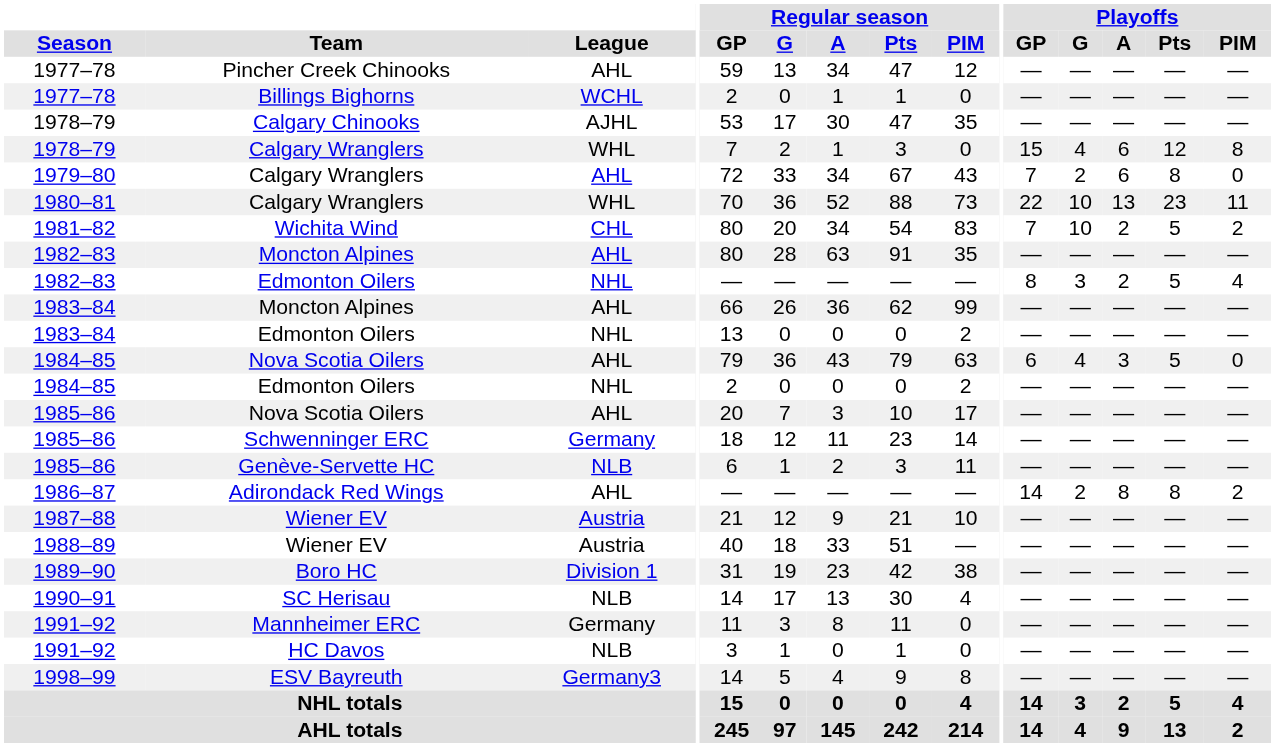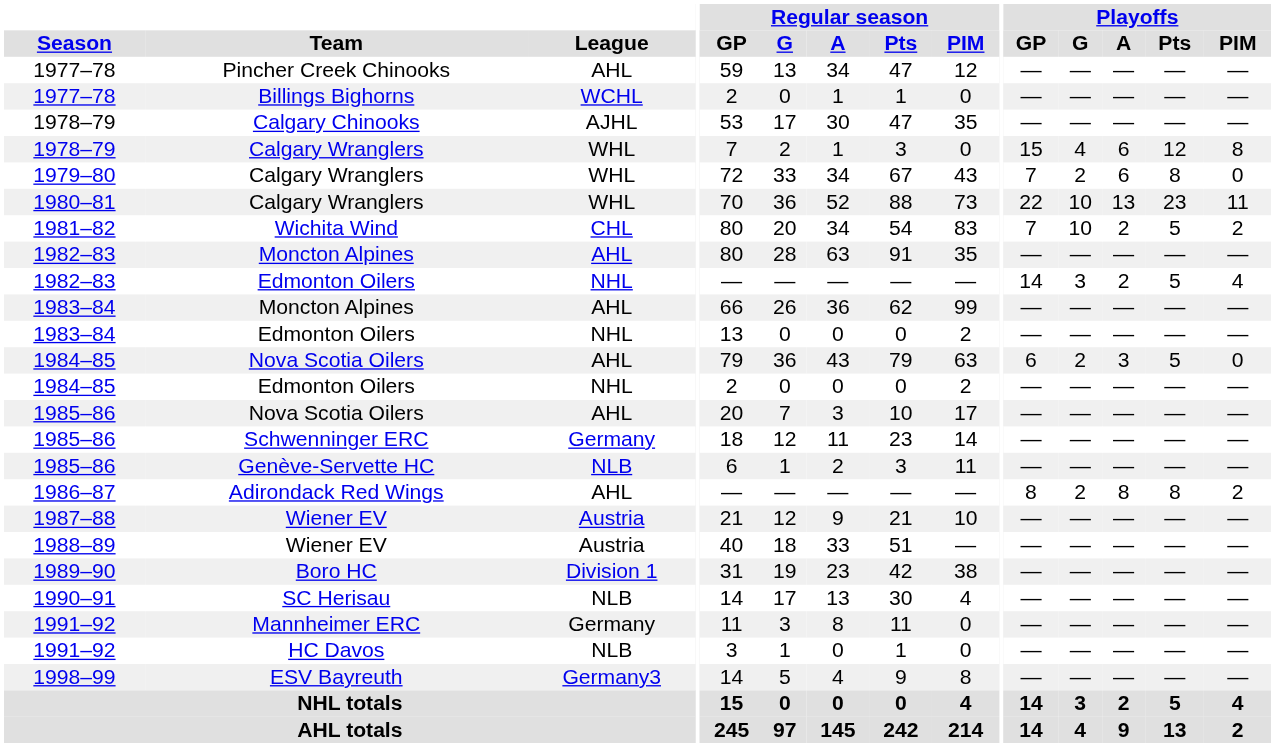 <table border="0" cellpadding="1" cellspacing="0" style="text-align:center; width:60em">
 <tr bgcolor="#e0e0e0">
 <th colspan="3" bgcolor="#ffffff"></th>
 <th rowspan="99" bgcolor="#ffffff"></th>
 <th colspan="5"><a href='#'>Regular season</a></th>
 <th rowspan="99" bgcolor="#ffffff"></th>
 <th colspan="5"><a href='#'>Playoffs</a></th>
 </tr>
 <tr bgcolor="#e0e0e0">
 <th><a href='#'>Season</a></th>
 <th>Team</th>
 <th>League</th>
 <th>GP</th>
 <th><a href='#'>G</a></th>
 <th><a href='#'>A</a></th>
 <th><a href='#'>Pts</a></th>
 <th><a href='#'>PIM</a></th>
 <th>GP</th>
 <th>G</th>
 <th>A</th>
 <th>Pts</th>
 <th>PIM</th>
 </tr>
 <tr>
 <td>1977–78</td>
 <td>Pincher Creek Chinooks</td>
 <td>AHL</td>
 <td>59</td>
 <td>13</td>
 <td>34</td>
 <td>47</td>
 <td>12</td>
 <td>—</td>
 <td>—</td>
 <td>—</td>
 <td>—</td>
 <td>—</td>
 </tr>
 <tr bgcolor="#f0f0f0">
 <td><a href='#'>1977–78</a></td>
 <td><a href='#'>Billings Bighorns</a></td>
 <td><a href='#'>WCHL</a></td>
 <td>2</td>
 <td>0</td>
 <td>1</td>
 <td>1</td>
 <td>0</td>
 <td>—</td>
 <td>—</td>
 <td>—</td>
 <td>—</td>
 <td>—</td>
 </tr>
 <tr>
 <td>1978–79</td>
 <td><a href='#'>Calgary Chinooks</a></td>
 <td>AJHL</td>
 <td>53</td>
 <td>17</td>
 <td>30</td>
 <td>47</td>
 <td>35</td>
 <td>—</td>
 <td>—</td>
 <td>—</td>
 <td>—</td>
 <td>—</td>
 </tr>
 <tr bgcolor="#f0f0f0">
 <td><a href='#'>1978–79</a></td>
 <td><a href='#'>Calgary Wranglers</a></td>
 <td>WHL</td>
 <td>7</td>
 <td>2</td>
 <td>1</td>
 <td>3</td>
 <td>0</td>
 <td>15</td>
 <td>4</td>
 <td>6</td>
 <td>12</td>
 <td>8</td>
 </tr>
 <tr>
 <td><a href='#'>1979–80</a></td>
 <td>Calgary Wranglers</td>
-<td><a href='#'>AHL</a></td>
+<td>WHL</td>
 <td>72</td>
 <td>33</td>
 <td>34</td>
 <td>67</td>
 <td>43</td>
 <td>7</td>
 <td>2</td>
 <td>6</td>
 <td>8</td>
 <td>0</td>
 </tr>
 <tr bgcolor="#f0f0f0">
 <td><a href='#'>1980–81</a></td>
 <td>Calgary Wranglers</td>
 <td>WHL</td>
 <td>70</td>
 <td>36</td>
 <td>52</td>
 <td>88</td>
 <td>73</td>
 <td>22</td>
 <td>10</td>
 <td>13</td>
 <td>23</td>
 <td>11</td>
 </tr>
 <tr>
 <td><a href='#'>1981–82</a></td>
 <td><a href='#'>Wichita Wind</a></td>
 <td><a href='#'>CHL</a></td>
 <td>80</td>
 <td>20</td>
 <td>34</td>
 <td>54</td>
 <td>83</td>
 <td>7</td>
 <td>10</td>
 <td>2</td>
 <td>5</td>
 <td>2</td>
 </tr>
 <tr bgcolor="#f0f0f0">
 <td><a href='#'>1982–83</a></td>
 <td><a href='#'>Moncton Alpines</a></td>
 <td><a href='#'>AHL</a></td>
 <td>80</td>
 <td>28</td>
 <td>63</td>
 <td>91</td>
 <td>35</td>
 <td>—</td>
 <td>—</td>
 <td>—</td>
 <td>—</td>
 <td>—</td>
 </tr>
 <tr>
 <td><a href='#'>1982–83</a></td>
 <td><a href='#'>Edmonton Oilers</a></td>
 <td><a href='#'>NHL</a></td>
 <td>—</td>
 <td>—</td>
 <td>—</td>
 <td>—</td>
 <td>—</td>
-<td>8</td>
+<td>14</td>
 <td>3</td>
 <td>2</td>
 <td>5</td>
 <td>4</td>
 </tr>
 <tr bgcolor="#f0f0f0">
 <td><a href='#'>1983–84</a></td>
 <td>Moncton Alpines</td>
 <td>AHL</td>
 <td>66</td>
 <td>26</td>
 <td>36</td>
 <td>62</td>
 <td>99</td>
 <td>—</td>
 <td>—</td>
 <td>—</td>
 <td>—</td>
 <td>—</td>
 </tr>
 <tr>
 <td><a href='#'>1983–84</a></td>
 <td>Edmonton Oilers</td>
 <td>NHL</td>
 <td>13</td>
 <td>0</td>
 <td>0</td>
 <td>0</td>
 <td>2</td>
 <td>—</td>
 <td>—</td>
 <td>—</td>
 <td>—</td>
 <td>—</td>
 </tr>
 <tr bgcolor="#f0f0f0">
 <td><a href='#'>1984–85</a></td>
 <td><a href='#'>Nova Scotia Oilers</a></td>
 <td>AHL</td>
 <td>79</td>
 <td>36</td>
 <td>43</td>
 <td>79</td>
 <td>63</td>
 <td>6</td>
-<td>4</td>
+<td>2</td>
 <td>3</td>
 <td>5</td>
 <td>0</td>
 </tr>
 <tr>
 <td><a href='#'>1984–85</a></td>
 <td>Edmonton Oilers</td>
 <td>NHL</td>
 <td>2</td>
 <td>0</td>
 <td>0</td>
 <td>0</td>
 <td>2</td>
 <td>—</td>
 <td>—</td>
 <td>—</td>
 <td>—</td>
 <td>—</td>
 </tr>
 <tr bgcolor="#f0f0f0">
 <td><a href='#'>1985–86</a></td>
 <td>Nova Scotia Oilers</td>
 <td>AHL</td>
 <td>20</td>
 <td>7</td>
 <td>3</td>
 <td>10</td>
 <td>17</td>
 <td>—</td>
 <td>—</td>
 <td>—</td>
 <td>—</td>
 <td>—</td>
 </tr>
 <tr>
 <td><a href='#'>1985–86</a></td>
 <td><a href='#'>Schwenninger ERC</a></td>
 <td><a href='#'>Germany</a></td>
 <td>18</td>
 <td>12</td>
 <td>11</td>
 <td>23</td>
 <td>14</td>
 <td>—</td>
 <td>—</td>
 <td>—</td>
 <td>—</td>
 <td>—</td>
 </tr>
 <tr bgcolor="#f0f0f0">
 <td><a href='#'>1985–86</a></td>
 <td><a href='#'>Genève-Servette HC</a></td>
 <td><a href='#'>NLB</a></td>
 <td>6</td>
 <td>1</td>
 <td>2</td>
 <td>3</td>
 <td>11</td>
 <td>—</td>
 <td>—</td>
 <td>—</td>
 <td>—</td>
 <td>—</td>
 </tr>
 <tr>
 <td><a href='#'>1986–87</a></td>
 <td><a href='#'>Adirondack Red Wings</a></td>
 <td>AHL</td>
 <td>—</td>
 <td>—</td>
 <td>—</td>
 <td>—</td>
 <td>—</td>
-<td>14</td>
+<td>8</td>
 <td>2</td>
 <td>8</td>
 <td>8</td>
 <td>2</td>
 </tr>
 <tr bgcolor="#f0f0f0">
 <td><a href='#'>1987–88</a></td>
 <td><a href='#'>Wiener EV</a></td>
 <td><a href='#'>Austria</a></td>
 <td>21</td>
 <td>12</td>
 <td>9</td>
 <td>21</td>
 <td>10</td>
 <td>—</td>
 <td>—</td>
 <td>—</td>
 <td>—</td>
 <td>—</td>
 </tr>
 <tr>
 <td><a href='#'>1988–89</a></td>
 <td>Wiener EV</td>
 <td>Austria</td>
 <td>40</td>
 <td>18</td>
 <td>33</td>
 <td>51</td>
 <td>—</td>
 <td>—</td>
 <td>—</td>
 <td>—</td>
 <td>—</td>
 <td>—</td>
 </tr>
 <tr bgcolor="#f0f0f0">
 <td><a href='#'>1989–90</a></td>
 <td><a href='#'>Boro HC</a></td>
 <td><a href='#'>Division 1</a></td>
 <td>31</td>
 <td>19</td>
 <td>23</td>
 <td>42</td>
 <td>38</td>
 <td>—</td>
 <td>—</td>
 <td>—</td>
 <td>—</td>
 <td>—</td>
 </tr>
 <tr>
 <td><a href='#'>1990–91</a></td>
 <td><a href='#'>SC Herisau</a></td>
 <td>NLB</td>
 <td>14</td>
 <td>17</td>
 <td>13</td>
 <td>30</td>
 <td>4</td>
 <td>—</td>
 <td>—</td>
 <td>—</td>
 <td>—</td>
 <td>—</td>
 </tr>
 <tr bgcolor="#f0f0f0">
 <td><a href='#'>1991–92</a></td>
 <td><a href='#'>Mannheimer ERC</a></td>
 <td>Germany</td>
 <td>11</td>
 <td>3</td>
 <td>8</td>
 <td>11</td>
 <td>0</td>
 <td>—</td>
 <td>—</td>
 <td>—</td>
 <td>—</td>
 <td>—</td>
 </tr>
 <tr>
 <td><a href='#'>1991–92</a></td>
 <td><a href='#'>HC Davos</a></td>
 <td>NLB</td>
 <td>3</td>
 <td>1</td>
 <td>0</td>
 <td>1</td>
 <td>0</td>
 <td>—</td>
 <td>—</td>
 <td>—</td>
 <td>—</td>
 <td>—</td>
 </tr>
 <tr bgcolor="#f0f0f0">
 <td><a href='#'>1998–99</a></td>
 <td><a href='#'>ESV Bayreuth</a></td>
 <td><a href='#'>Germany3</a></td>
 <td>14</td>
 <td>5</td>
 <td>4</td>
 <td>9</td>
 <td>8</td>
 <td>—</td>
 <td>—</td>
 <td>—</td>
 <td>—</td>
 <td>—</td>
 </tr>
 <tr>
 </tr>
 <tr ALIGN="center" bgcolor="#e0e0e0">
 <th colspan="3">NHL totals</th>
 <th ALIGN="center">15</th>
 <th ALIGN="center">0</th>
 <th ALIGN="center">0</th>
 <th ALIGN="center">0</th>
 <th ALIGN="center">4</th>
 <th ALIGN="center">14</th>
 <th ALIGN="center">3</th>
 <th ALIGN="center">2</th>
 <th ALIGN="center">5</th>
 <th ALIGN="center">4</th>
 </tr>
 <tr>
 </tr>
 <tr ALIGN="center" bgcolor="#e0e0e0">
 <th colspan="3">AHL totals</th>
 <th ALIGN="center">245</th>
 <th ALIGN="center">97</th>
 <th ALIGN="center">145</th>
 <th ALIGN="center">242</th>
 <th ALIGN="center">214</th>
 <th ALIGN="center">14</th>
 <th ALIGN="center">4</th>
 <th ALIGN="center">9</th>
 <th ALIGN="center">13</th>
 <th ALIGN="center">2</th>
 </tr>
 </table>
